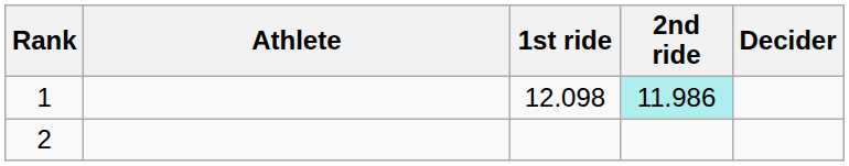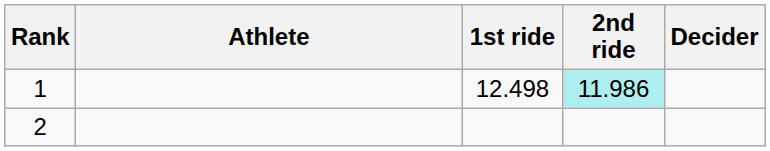 <table class=wikitable style="text-align:center">
 <tr>
 <th width=40>Rank</th>
 <th width=250>Athlete</th>
 <th width=60>1st ride</th>
 <th width=60>2nd ride</th>
 <th width=60>Decider</th>
 </tr>
 <tr>
 <td>1</td>
 <td align=left></td>
-<td>12.098</td>
+<td>12.498</td>
 <td style="background: paleturquoise;">11.986</td>
 <td></td>
 </tr>
 <tr>
 <td>2</td>
 <td align=left></td>
 <td></td>
 <td></td>
 <td></td>
 </tr>
 </table>
